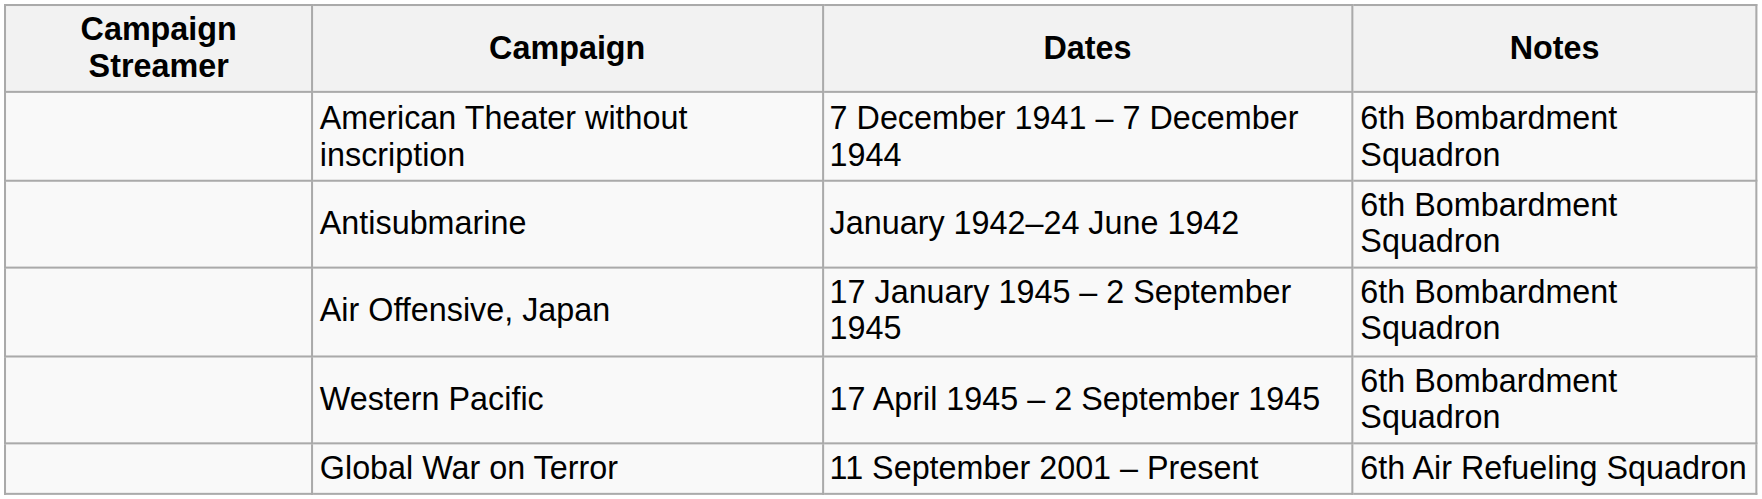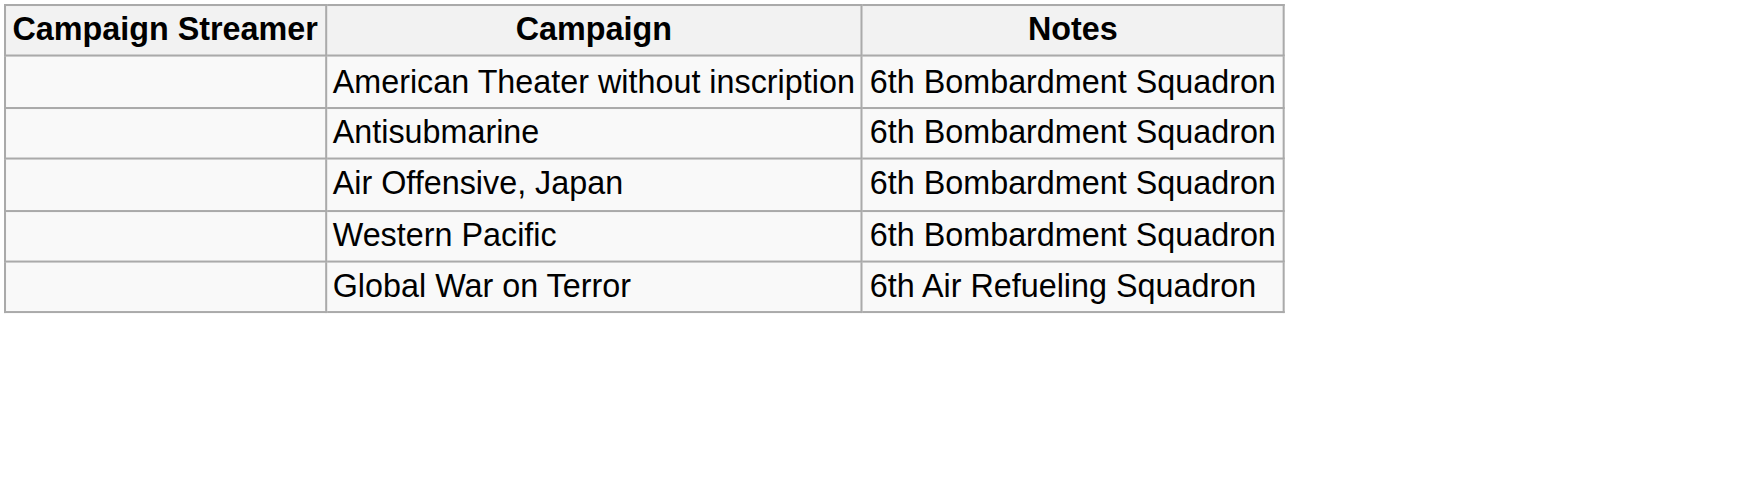 <table class="wikitable">
 <tr style="background:#efefef;">
 <th>Campaign Streamer</th>
 <th>Campaign</th>
-<th>Dates</th>
 <th>Notes</th>
 </tr>
 <tr>
 <td></td>
 <td>American Theater without inscription</td>
-<td>7 December 1941 – 7 December 1944</td>
 <td>6th Bombardment Squadron</td>
 </tr>
 <tr>
 <td></td>
 <td>Antisubmarine</td>
-<td>January 1942–24 June 1942</td>
 <td>6th Bombardment Squadron</td>
 </tr>
 <tr>
 <td></td>
 <td>Air Offensive, Japan</td>
-<td>17 January 1945 – 2 September 1945</td>
 <td>6th Bombardment Squadron</td>
 </tr>
 <tr>
 <td></td>
 <td>Western Pacific</td>
-<td>17 April 1945 – 2 September 1945</td>
 <td>6th Bombardment Squadron</td>
 </tr>
 <tr>
 <td></td>
 <td>Global War on Terror</td>
-<td>11 September 2001 – Present</td>
 <td>6th Air Refueling Squadron</td>
 </tr>
 </table>
